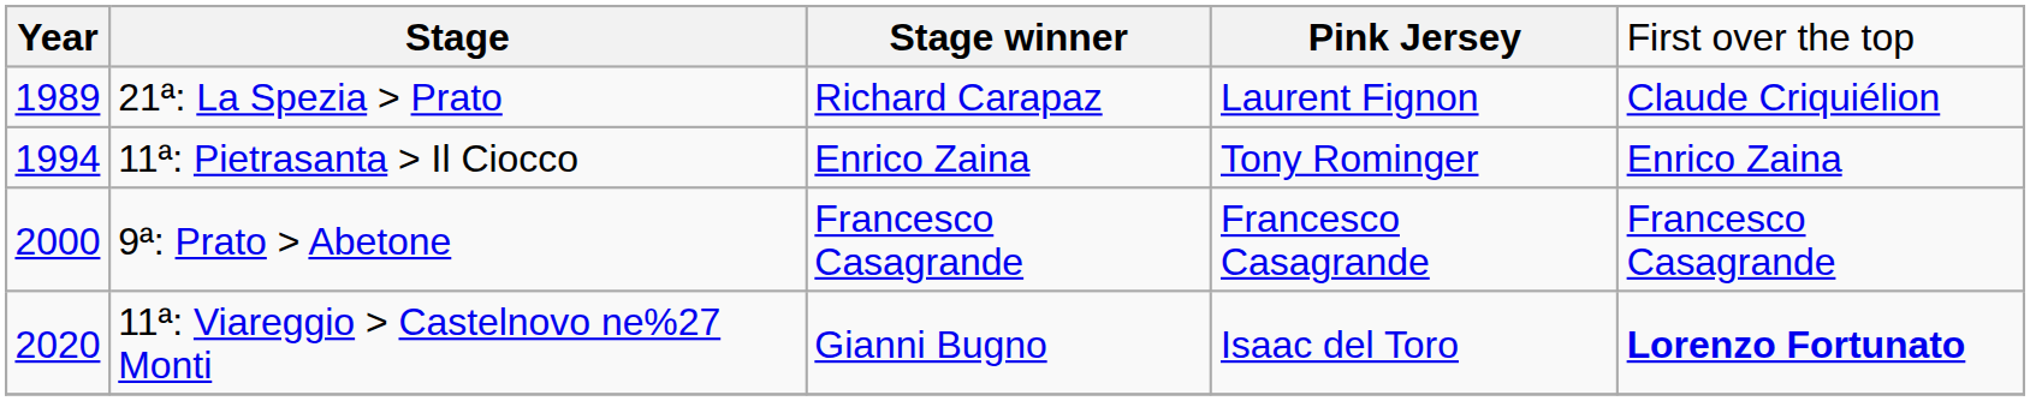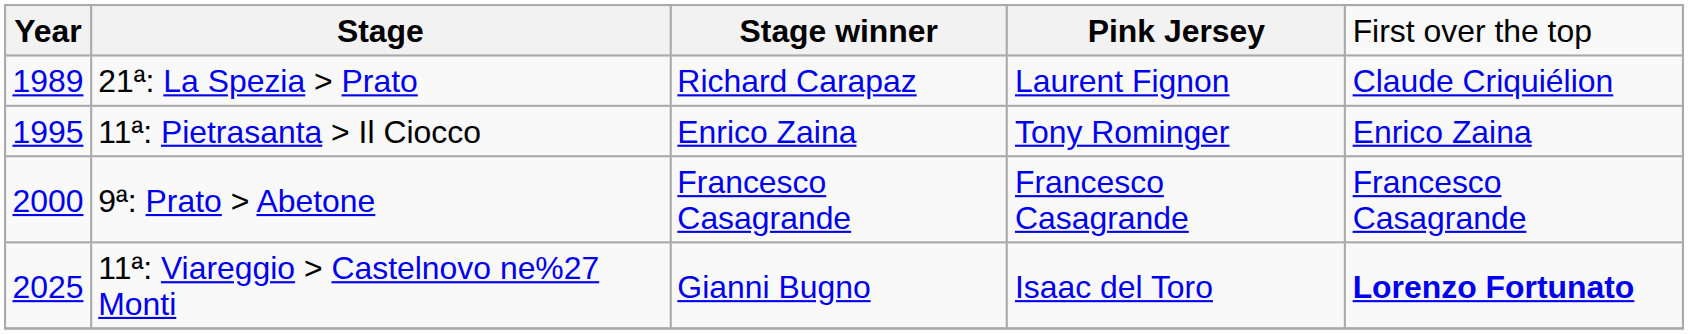 <table class="wikitable" style="font-size:95%; width:800px">
 <tr>
 <th>Year</th>
 <th>Stage</th>
 <th>Stage winner</th>
 <th>Pink Jersey</th>
 <td>First over the top</td>
 </tr>
 <tr>
 <td><a href='#'>1989</a></td>
 <td>21ª: <a href='#'>La Spezia</a> > <a href='#'>Prato</a></td>
 <td><a href='#'>Richard Carapaz</a></td>
 <td> <a href='#'>Laurent Fignon</a></td>
 <td><a href='#'>Claude Criquiélion</a></td>
 </tr>
 <tr>
-<td><a href='#'>1994</a></td>
+<td><a href='#'>1995</a></td>
 <td>11ª: <a href='#'>Pietrasanta</a> > Il Ciocco</td>
 <td> <a href='#'>Enrico Zaina</a></td>
 <td> <a href='#'>Tony Rominger</a></td>
 <td><a href='#'>Enrico Zaina</a></td>
 </tr>
 <tr>
 <td><a href='#'>2000</a></td>
 <td>9ª: <a href='#'>Prato</a> > <a href='#'>Abetone</a></td>
 <td><a href='#'>Francesco Casagrande</a></td>
 <td> <a href='#'>Francesco Casagrande</a></td>
 <td><a href='#'>Francesco Casagrande</a></td>
 </tr>
 <tr>
-<td><a href='#'>2020</a></td>
+<td><a href='#'>2025</a></td>
 <td>11ª: <a href='#'>Viareggio</a> > <a href='#'>Castelnovo ne%27 Monti</a></td>
 <td> <a href='#'>Gianni Bugno</a></td>
 <td><a href='#'>Isaac del Toro</a></td>
 <td><strong><a href='#'>Lorenzo Fortunato</a></strong></td>
 </tr>
 <tr>
 </tr>
 </table>
